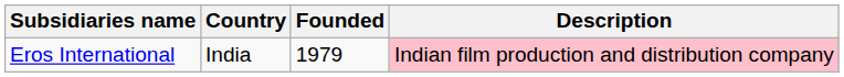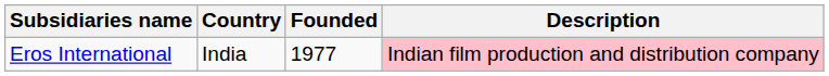 <table class="wikitable sortable">
 <tr>
 <th>Subsidiaries name</th>
 <th>Country</th>
 <th>Founded</th>
 <th>Description</th>
 </tr>
 <tr>
 <td><a href='#'>Eros International</a></td>
 <td>India</td>
-<td>1979</td>
+<td>1977</td>
 <td style="background: pink;">Indian film production and distribution company</td>
 </tr>
 </table>
